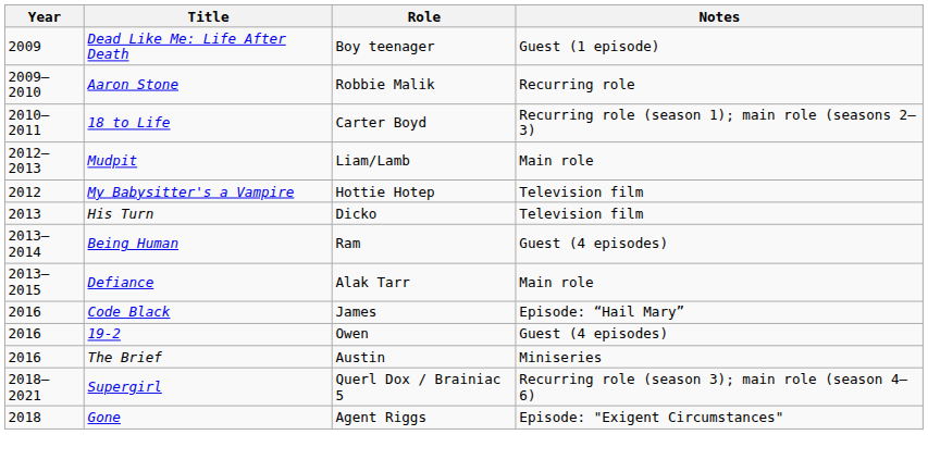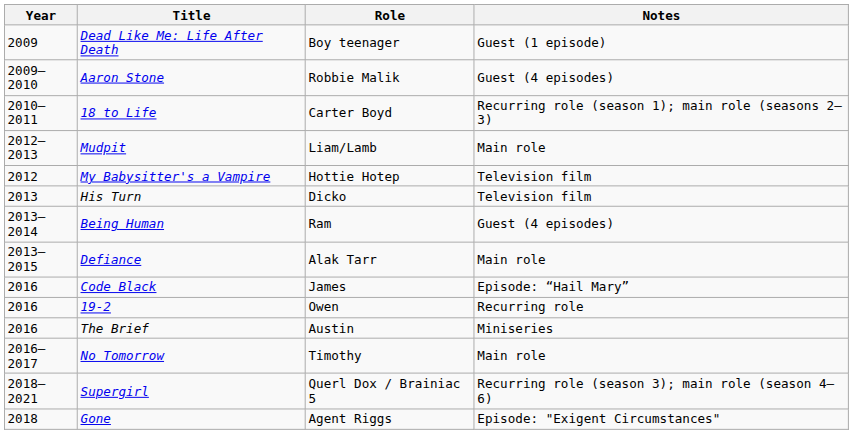 <table class="wikitable sortable">
 <tr>
 <th>Year</th>
 <th>Title</th>
 <th>Role</th>
 <th class="unsortable">Notes</th>
 </tr>
 <tr>
 <td>2009</td>
 <td><em><a href='#'>Dead Like Me: Life After Death</a></em></td>
 <td>Boy teenager</td>
 <td>Guest (1 episode)</td>
 </tr>
 <tr>
 <td>2009–2010</td>
 <td><em><a href='#'>Aaron Stone</a></em></td>
 <td>Robbie Malik</td>
-<td>Recurring role</td>
+<td>Guest (4 episodes)</td>
 </tr>
 <tr>
 <td>2010–2011</td>
 <td><em><a href='#'>18 to Life</a></em></td>
 <td>Carter Boyd</td>
 <td>Recurring role (season 1); main role (seasons 2–3)</td>
 </tr>
 <tr>
 <td>2012–2013</td>
 <td><em><a href='#'>Mudpit</a></em></td>
 <td>Liam/Lamb</td>
 <td>Main role</td>
 </tr>
 <tr>
 <td>2012</td>
 <td><em><a href='#'>My Babysitter's a Vampire</a></em></td>
 <td>Hottie Hotep</td>
 <td>Television film</td>
 </tr>
 <tr>
 <td>2013</td>
 <td><em>His Turn</em></td>
 <td>Dicko</td>
 <td>Television film</td>
 </tr>
 <tr>
 <td>2013–2014</td>
 <td><em><a href='#'>Being Human</a></em></td>
 <td>Ram</td>
 <td>Guest (4 episodes)</td>
 </tr>
 <tr>
 <td>2013–2015</td>
 <td><em><a href='#'>Defiance</a></em></td>
 <td>Alak Tarr</td>
 <td>Main role</td>
 </tr>
 <tr>
 <td>2016</td>
 <td><em><a href='#'>Code Black</a></em></td>
 <td>James</td>
 <td>Episode: “Hail Mary”</td>
 </tr>
 <tr>
 <td>2016</td>
 <td><em><a href='#'>19-2</a></em></td>
 <td>Owen</td>
-<td>Guest (4 episodes)</td>
+<td>Recurring role</td>
 </tr>
 <tr>
 <td>2016</td>
 <td><em>The Brief</em></td>
 <td>Austin</td>
 <td>Miniseries</td>
+</tr>
+<tr>
+<td>2016–2017</td>
+<td><em><a href='#'>No Tomorrow</a></em></td>
+<td>Timothy</td>
+<td>Main role</td>
 </tr>
 <tr>
 <td>2018–2021</td>
 <td><em><a href='#'>Supergirl</a></em></td>
 <td>Querl Dox / Brainiac 5</td>
 <td>Recurring role (season 3); main role (season 4–6)</td>
 </tr>
 <tr>
 <td>2018</td>
 <td><em><a href='#'>Gone</a></em></td>
 <td>Agent Riggs</td>
 <td>Episode: "Exigent Circumstances"</td>
 </tr>
 </table>
